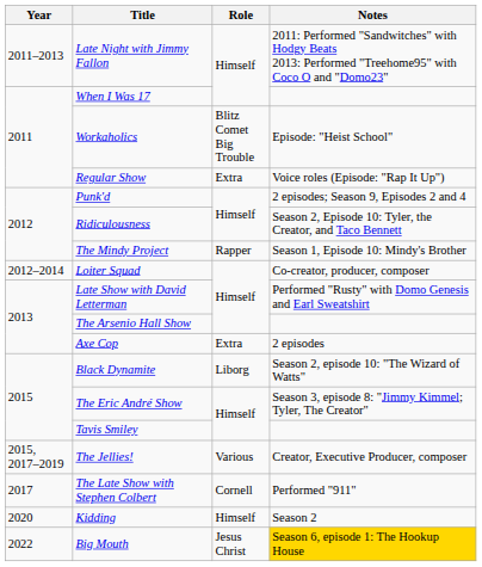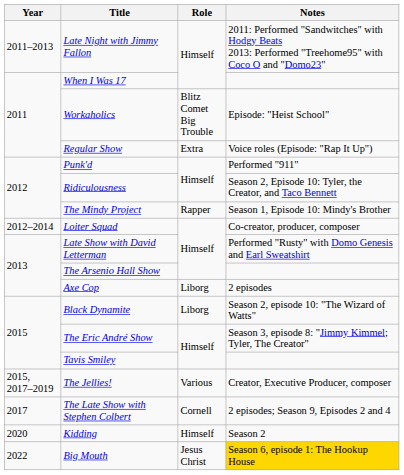 <table class="wikitable">
 <tr>
 <th>Year</th>
 <th>Title</th>
 <th>Role</th>
 <th>Notes</th>
 </tr>
 <tr>
 <td>2011–2013</td>
 <td><em><a href='#'>Late Night with Jimmy Fallon</a></em></td>
 <td rowspan="2">Himself</td>
 <td>2011: Performed "Sandwitches" with <a href='#'>Hodgy Beats</a><br>2013: Performed "Treehome95" with <a href='#'>Coco O</a> and "<a href='#'>Domo23</a>"</td>
 </tr>
 <tr>
 <td rowspan="3">2011</td>
 <td><em><a href='#'>When I Was 17</a></em></td>
 <td></td>
 </tr>
 <tr>
 <td><em><a href='#'>Workaholics</a></em></td>
 <td>Blitz Comet<br>Big Trouble</td>
 <td>Episode: "Heist School"</td>
 </tr>
 <tr>
 <td><em><a href='#'>Regular Show</a></em></td>
 <td>Extra</td>
 <td>Voice roles (Episode: "Rap It Up")</td>
 </tr>
 <tr>
 <td rowspan="3">2012</td>
 <td><em><a href='#'>Punk'd</a></em></td>
 <td rowspan="2">Himself</td>
-<td>2 episodes; Season 9, Episodes 2 and 4</td>
+<td>Performed "911"</td>
 </tr>
 <tr>
 <td><em><a href='#'>Ridiculousness</a></em></td>
 <td>Season 2, Episode 10: Tyler, the Creator, and <a href='#'>Taco Bennett</a></td>
 </tr>
 <tr>
 <td><em><a href='#'>The Mindy Project</a></em></td>
 <td>Rapper</td>
 <td>Season 1, Episode 10: Mindy's Brother</td>
 </tr>
 <tr>
 <td>2012–2014</td>
 <td><em><a href='#'>Loiter Squad</a></em></td>
 <td rowspan="3">Himself</td>
 <td>Co-creator, producer, composer</td>
 </tr>
 <tr>
 <td rowspan="3">2013</td>
 <td><em><a href='#'>Late Show with David Letterman</a></em></td>
 <td>Performed "Rusty" with <a href='#'>Domo Genesis</a> and <a href='#'>Earl Sweatshirt</a></td>
 </tr>
 <tr>
 <td><em><a href='#'>The Arsenio Hall Show</a></em></td>
 <td></td>
 </tr>
 <tr>
 <td><em><a href='#'>Axe Cop</a></em></td>
-<td>Extra</td>
+<td>Liborg</td>
 <td>2 episodes</td>
 </tr>
 <tr>
 <td rowspan="3">2015</td>
 <td><em><a href='#'>Black Dynamite</a></em></td>
 <td>Liborg</td>
 <td>Season 2, episode 10: "The Wizard of Watts"</td>
 </tr>
 <tr>
 <td><em><a href='#'>The Eric André Show</a></em></td>
 <td rowspan="2">Himself</td>
 <td>Season 3, episode 8: "<a href='#'>Jimmy Kimmel</a>; Tyler, The Creator"</td>
 </tr>
 <tr>
 <td><em><a href='#'>Tavis Smiley</a></em></td>
 <td></td>
 </tr>
 <tr>
 <td>2015, 2017–2019</td>
 <td><em><a href='#'>The Jellies!</a></em></td>
 <td>Various</td>
 <td>Creator, Executive Producer, composer</td>
 </tr>
 <tr>
 <td>2017</td>
 <td><em><a href='#'>The Late Show with Stephen Colbert</a></em></td>
 <td>Cornell</td>
-<td>Performed "911"</td>
+<td>2 episodes; Season 9, Episodes 2 and 4</td>
 </tr>
 <tr>
 <td>2020</td>
 <td><em><a href='#'>Kidding</a></em></td>
 <td>Himself</td>
 <td>Season 2</td>
 </tr>
 <tr>
 <td>2022</td>
 <td><em><a href='#'>Big Mouth</a></em></td>
 <td>Jesus Christ</td>
 <td style="background: gold;">Season 6, episode 1: The Hookup House</td>
 </tr>
 </table>
